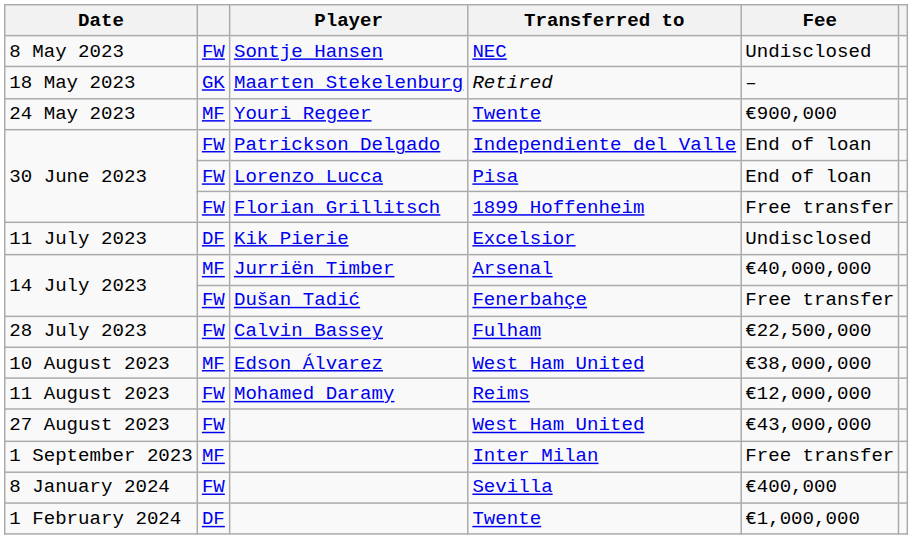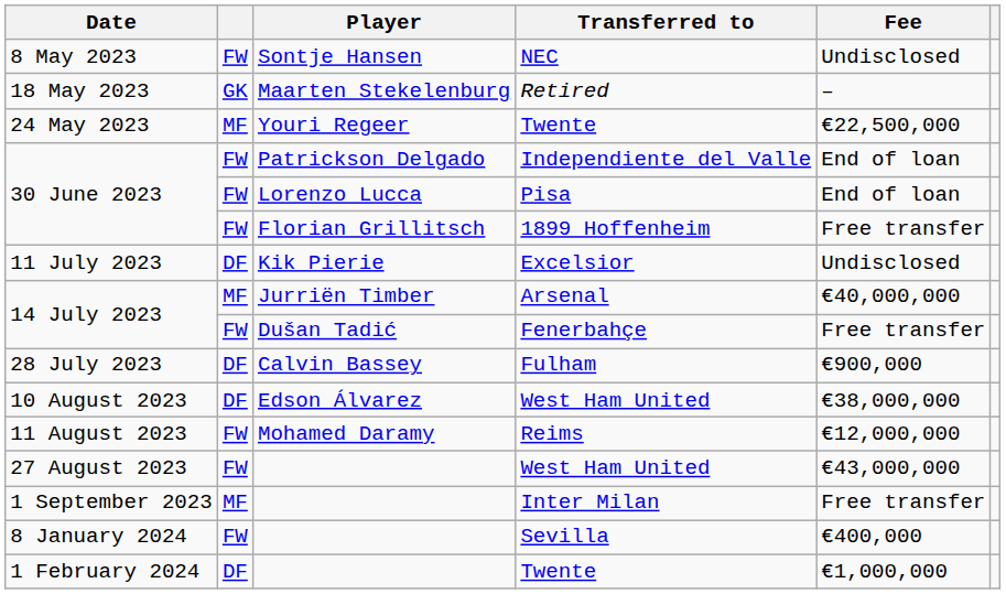 <table class="wikitable">
 <tr>
 <th>Date</th>
 <th></th>
 <th>Player</th>
 <th>Transferred to</th>
 <th>Fee</th>
 <th></th>
 </tr>
 <tr>
 <td>8 May 2023</td>
 <td><a href='#'>FW</a></td>
 <td> <a href='#'>Sontje Hansen</a></td>
 <td> <a href='#'>NEC</a></td>
 <td>Undisclosed</td>
 <td></td>
 </tr>
 <tr>
 <td>18 May 2023</td>
 <td><a href='#'>GK</a></td>
 <td> <a href='#'>Maarten Stekelenburg</a></td>
 <td><em>Retired</em></td>
 <td>–</td>
 <td></td>
 </tr>
 <tr>
 <td>24 May 2023</td>
 <td><a href='#'>MF</a></td>
 <td> <a href='#'>Youri Regeer</a></td>
 <td> <a href='#'>Twente</a></td>
-<td>€900,000</td>
+<td>€22,500,000</td>
 <td></td>
 </tr>
 <tr>
 <td rowspan="3">30 June 2023</td>
 <td><a href='#'>FW</a></td>
 <td> <a href='#'>Patrickson Delgado</a></td>
 <td> <a href='#'>Independiente del Valle</a></td>
 <td>End of loan</td>
 <td></td>
 </tr>
 <tr>
 <td><a href='#'>FW</a></td>
 <td> <a href='#'>Lorenzo Lucca</a></td>
 <td> <a href='#'>Pisa</a></td>
 <td>End of loan</td>
 <td></td>
 </tr>
 <tr>
 <td><a href='#'>FW</a></td>
 <td> <a href='#'>Florian Grillitsch</a></td>
 <td> <a href='#'>1899 Hoffenheim</a></td>
 <td>Free transfer</td>
 <td></td>
 </tr>
 <tr>
 <td>11 July 2023</td>
 <td><a href='#'>DF</a></td>
 <td> <a href='#'>Kik Pierie</a></td>
 <td> <a href='#'>Excelsior</a></td>
 <td>Undisclosed</td>
 <td></td>
 </tr>
 <tr>
 <td rowspan="2">14 July 2023</td>
 <td><a href='#'>MF</a></td>
 <td> <a href='#'>Jurriën Timber</a></td>
 <td> <a href='#'>Arsenal</a></td>
 <td>€40,000,000</td>
 <td></td>
 </tr>
 <tr>
 <td><a href='#'>FW</a></td>
 <td> <a href='#'>Dušan Tadić</a></td>
 <td> <a href='#'>Fenerbahçe</a></td>
 <td>Free transfer</td>
 <td></td>
 </tr>
 <tr>
 <td>28 July 2023</td>
-<td><a href='#'>FW</a></td>
+<td><a href='#'>DF</a></td>
 <td> <a href='#'>Calvin Bassey</a></td>
 <td> <a href='#'>Fulham</a></td>
-<td>€22,500,000</td>
+<td>€900,000</td>
 <td></td>
 </tr>
 <tr>
 <td>10 August 2023</td>
-<td><a href='#'>MF</a></td>
+<td><a href='#'>DF</a></td>
 <td> <a href='#'>Edson Álvarez</a></td>
 <td> <a href='#'>West Ham United</a></td>
 <td>€38,000,000</td>
 <td></td>
 </tr>
 <tr>
 <td>11 August 2023</td>
 <td><a href='#'>FW</a></td>
 <td> <a href='#'>Mohamed Daramy</a></td>
 <td> <a href='#'>Reims</a></td>
 <td>€12,000,000</td>
 <td></td>
 </tr>
 <tr>
 <td>27 August 2023</td>
 <td><a href='#'>FW</a></td>
 <td></td>
 <td> <a href='#'>West Ham United</a></td>
 <td>€43,000,000</td>
 <td></td>
 </tr>
 <tr>
 <td>1 September 2023</td>
 <td><a href='#'>MF</a></td>
 <td></td>
 <td> <a href='#'>Inter Milan</a></td>
 <td>Free transfer</td>
 <td></td>
 </tr>
 <tr>
 <td>8 January 2024</td>
 <td><a href='#'>FW</a></td>
 <td></td>
 <td> <a href='#'>Sevilla</a></td>
 <td>€400,000</td>
 <td></td>
 </tr>
 <tr>
 <td>1 February 2024</td>
 <td><a href='#'>DF</a></td>
 <td></td>
 <td> <a href='#'>Twente</a></td>
 <td>€1,000,000</td>
 <td></td>
 </tr>
 </table>
